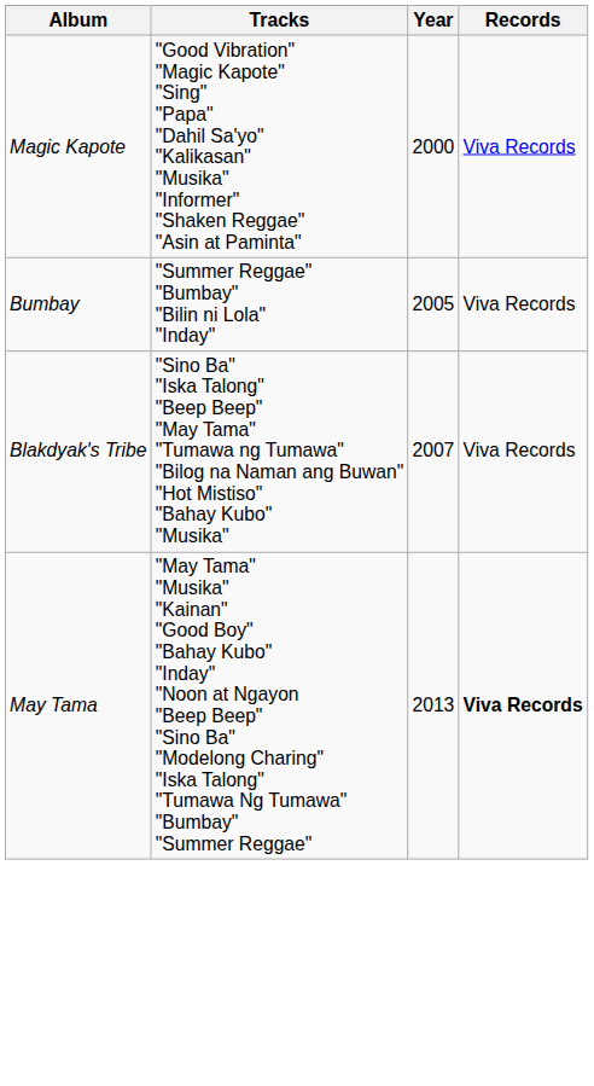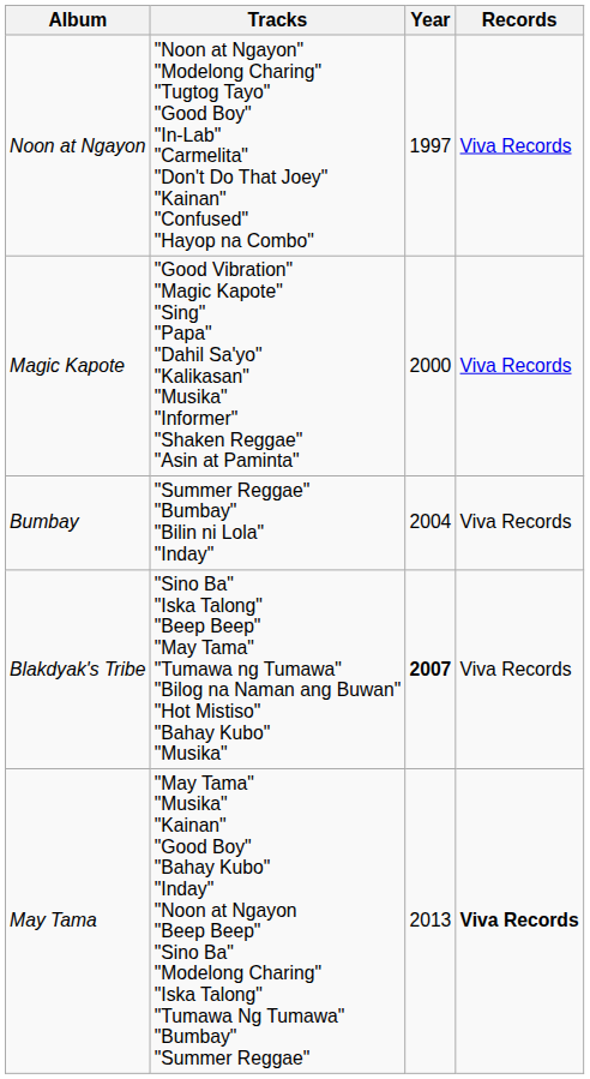 <table class="wikitable">
 <tr>
 <th>Album</th>
 <th>Tracks</th>
 <th>Year</th>
 <th>Records</th>
+</tr>
+<tr>
+<td><em>Noon at Ngayon</em></td>
+<td>"Noon at Ngayon" <br> "Modelong Charing" <br> "Tugtog Tayo" <br> "Good Boy" <br> "In-Lab" <br> "Carmelita" <br> "Don't Do That Joey" <br> "Kainan" <br> "Confused" <br> "Hayop na Combo"</td>
+<td>1997</td>
+<td><a href='#'>Viva Records</a></td>
 </tr>
 <tr>
 <td><em>Magic Kapote</em></td>
 <td>"Good Vibration" <br> "Magic Kapote" <br> "Sing" <br> "Papa" <br> "Dahil Sa'yo" <br> "Kalikasan" <br> "Musika" <br> "Informer" <br> "Shaken Reggae" <br> "Asin at Paminta"</td>
 <td>2000</td>
 <td><a href='#'>Viva Records</a></td>
 </tr>
 <tr>
 <td><em>Bumbay</em></td>
 <td>"Summer Reggae" <br> "Bumbay" <br> "Bilin ni Lola" <br> "Inday"</td>
-<td>2005</td>
+<td>2004</td>
 <td>Viva Records</td>
 </tr>
 <tr>
 <td><em>Blakdyak's Tribe</em></td>
 <td>"Sino Ba" <br> "Iska Talong" <br> "Beep Beep" <br> "May Tama" <br> "Tumawa ng Tumawa" <br> "Bilog na Naman ang Buwan" <br> "Hot Mistiso" <br> "Bahay Kubo" <br> "Musika"</td>
-<td>2007</td>
+<td><strong>2007</strong></td>
 <td>Viva Records</td>
 </tr>
 <tr>
 <td><em>May Tama</em></td>
 <td>"May Tama" <br> "Musika" <br> "Kainan" <br> "Good Boy" <br> "Bahay Kubo" <br> "Inday" <br> "Noon at Ngayon <br> "Beep Beep" <br> "Sino Ba" <br> "Modelong Charing" <br> "Iska Talong" <br> "Tumawa Ng Tumawa" <br> "Bumbay" <br> "Summer Reggae"</td>
 <td>2013</td>
 <td><strong>Viva Records</strong></td>
 </tr>
 </table>
